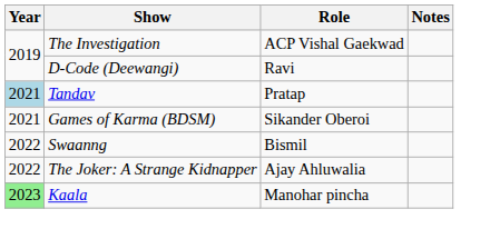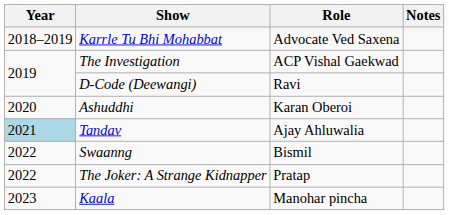 <table class="wikitable sortable">
 <tr>
 <th>Year</th>
 <th>Show</th>
 <th>Role</th>
 <th>Notes</th>
+</tr>
+<tr>
+<td>2018–2019</td>
+<td><em><a href='#'>Karrle Tu Bhi Mohabbat</a></em></td>
+<td>Advocate Ved Saxena</td>
+<td></td>
 </tr>
 <tr>
 <td rowspan="2">2019</td>
 <td><em>The Investigation</em></td>
 <td>ACP Vishal Gaekwad</td>
 <td></td>
 </tr>
 <tr>
 <td><em>D-Code (Deewangi)</em></td>
 <td>Ravi</td>
 <td></td>
 </tr>
 <tr>
-<td style="background: lightblue;">2021</td>
-<td><em><a href='#'>Tandav</a></em></td>
-<td>Pratap</td>
+<td>2020</td>
+<td><em>Ashuddhi</em></td>
+<td>Karan Oberoi</td>
 <td></td>
 </tr>
 <tr>
-<td>2021</td>
-<td><em>Games of Karma (BDSM)</em></td>
-<td>Sikander Oberoi</td>
+<td style="background: lightblue;">2021</td>
+<td><em><a href='#'>Tandav</a></em></td>
+<td>Ajay Ahluwalia</td>
 <td></td>
 </tr>
 <tr>
 <td>2022</td>
 <td><em>Swaanng</em></td>
 <td>Bismil</td>
 <td></td>
 </tr>
 <tr>
 <td>2022</td>
 <td><em>The Joker: A Strange Kidnapper</em></td>
-<td>Ajay Ahluwalia</td>
+<td>Pratap</td>
 <td></td>
 </tr>
 <tr>
-<td style="background: lightgreen;">2023</td>
+<td>2023</td>
 <td><em><a href='#'>Kaala</a></em></td>
 <td>Manohar pincha</td>
 <td></td>
 </tr>
 </table>
